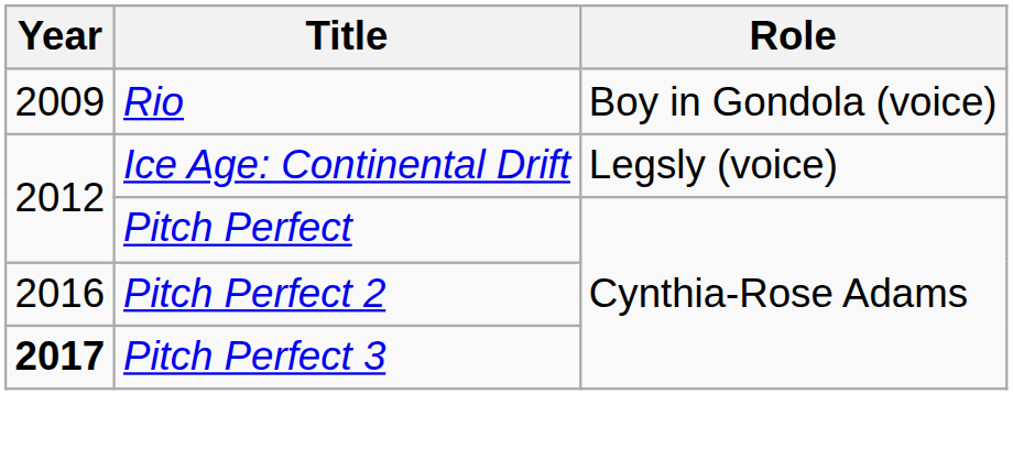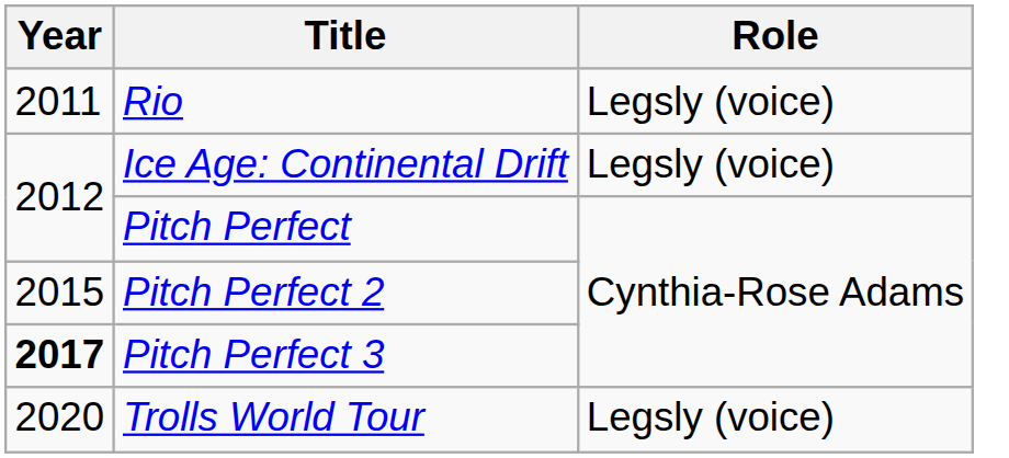 <table class="wikitable sortable">
 <tr>
 <th>Year</th>
 <th>Title</th>
 <th>Role</th>
 </tr>
 <tr>
-<td>2009</td>
+<td>2011</td>
 <td><em><a href='#'>Rio</a></em></td>
-<td>Boy in Gondola (voice)</td>
+<td>Legsly (voice)</td>
 </tr>
 <tr>
 <td rowspan="2">2012</td>
 <td><em><a href='#'>Ice Age: Continental Drift</a></em></td>
 <td>Legsly (voice)</td>
 </tr>
 <tr>
 <td><em><a href='#'>Pitch Perfect</a></em></td>
 <td rowspan="3">Cynthia-Rose Adams</td>
 </tr>
 <tr>
-<td>2016</td>
+<td>2015</td>
 <td><em><a href='#'>Pitch Perfect 2</a></em></td>
 </tr>
 <tr>
 <td><strong>2017</strong></td>
 <td><em><a href='#'>Pitch Perfect 3</a></em></td>
 </tr>
+<tr>
+<td>2020</td>
+<td><em><a href='#'>Trolls World Tour</a></em></td>
+<td>Legsly (voice)</td>
+</tr>
 </table>
